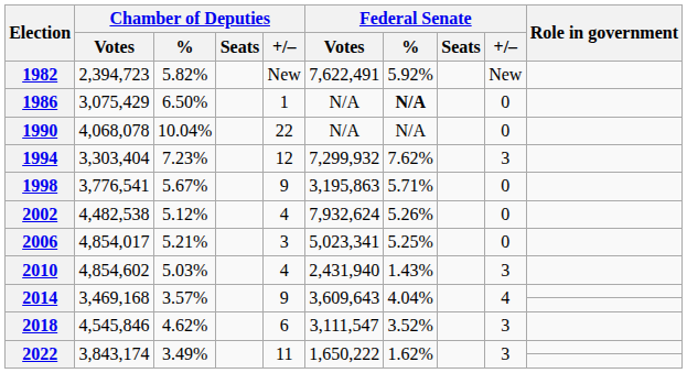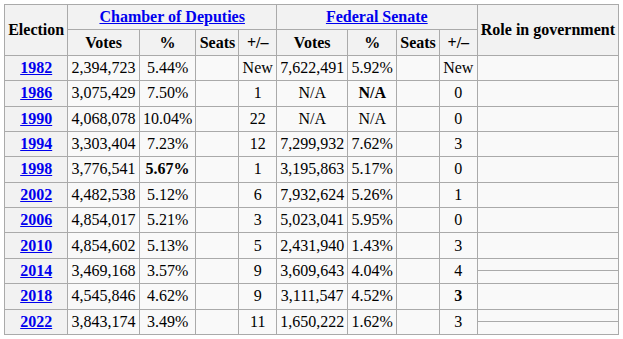 <table class=wikitable style=text-align:center>
 <tr>
 <th rowspan="2">Election</th>
 <th colspan="4"><a href='#'>Chamber of Deputies</a></th>
 <th colspan="4"><a href='#'>Federal Senate</a></th>
 <th rowspan="2"><strong>Role in government</strong></th>
 </tr>
 <tr>
 <th><strong>Votes</strong></th>
 <th><strong>%</strong></th>
 <th><strong>Seats</strong></th>
 <th>+/–</th>
 <th><strong>Votes</strong></th>
 <th><strong>%</strong></th>
 <th><strong>Seats</strong></th>
 <th>+/–</th>
 </tr>
 <tr>
 <th><a href='#'>1982</a></th>
 <td align="center">2,394,723</td>
-<td align="center">5.82%</td>
+<td align="center">5.44%</td>
 <td style="text-align:center;"></td>
 <td>New</td>
 <td align="center">7,622,491</td>
 <td align="center">5.92%</td>
 <td style="text-align:center;"></td>
 <td>New</td>
 <td></td>
 </tr>
 <tr>
 <th><a href='#'>1986</a></th>
 <td align="center">3,075,429</td>
-<td align="center">6.50%</td>
+<td align="center">7.50%</td>
 <td style="text-align:center;"></td>
 <td> 1</td>
 <td>N/A</td>
 <td><strong>N/A</strong></td>
 <td style="text-align:center;"></td>
 <td> 0</td>
 <td></td>
 </tr>
 <tr>
 <th><a href='#'>1990</a></th>
 <td align="center">4,068,078</td>
 <td align="center">10.04%</td>
 <td style="text-align:center;"></td>
 <td> 22</td>
 <td>N/A</td>
 <td>N/A</td>
 <td style="text-align:center;"></td>
 <td> 0</td>
 <td></td>
 </tr>
 <tr>
 <th><a href='#'>1994</a></th>
 <td align="center">3,303,404</td>
 <td align="center">7.23%</td>
 <td style="text-align:center;"></td>
 <td> 12</td>
 <td align="center">7,299,932</td>
 <td align="center">7.62%</td>
 <td style="text-align:center;"></td>
 <td> 3</td>
 <td></td>
 </tr>
 <tr>
 <th><a href='#'>1998</a></th>
 <td align="center">3,776,541</td>
-<td align="center">5.67%</td>
+<td align="center"><strong>5.67%</strong></td>
 <td style="text-align:center;"></td>
-<td> 9</td>
+<td> 1</td>
 <td align="center">3,195,863</td>
-<td align="center">5.71%</td>
+<td align="center">5.17%</td>
 <td style="text-align:center;"></td>
 <td> 0</td>
 <td></td>
 </tr>
 <tr>
 <th><a href='#'>2002</a></th>
 <td align="center">4,482,538</td>
 <td align="center">5.12%</td>
 <td style="text-align:center;"></td>
-<td> 4</td>
+<td> 6</td>
 <td align="center">7,932,624</td>
 <td align="center">5.26%</td>
 <td style="text-align:center;"></td>
-<td> 0</td>
+<td> 1</td>
 <td></td>
 </tr>
 <tr>
 <th><a href='#'>2006</a></th>
 <td align="center">4,854,017</td>
 <td align="center">5.21%</td>
 <td style="text-align:center;"></td>
 <td> 3</td>
-<td align="center">5,023,341</td>
-<td align="center">5.25%</td>
+<td align="center">5,023,041</td>
+<td align="center">5.95%</td>
 <td style="text-align:center;"></td>
 <td> 0</td>
 <td></td>
 </tr>
 <tr>
 <th><a href='#'>2010</a></th>
 <td align="center">4,854,602</td>
-<td align="center">5.03%</td>
+<td align="center">5.13%</td>
 <td style="text-align:center;"></td>
-<td> 4</td>
+<td> 5</td>
 <td align="center">2,431,940</td>
 <td align="center">1.43%</td>
 <td style="text-align:center;"></td>
 <td> 3</td>
 <td></td>
 </tr>
 <tr>
 <th rowspan="2"><a href='#'>2014</a></th>
 <td rowspan="2" align="center">3,469,168</td>
 <td rowspan=2 align="center">3.57%</td>
 <td rowspan=2 style="text-align:center;"></td>
 <td rowspan=2> 9</td>
 <td rowspan="2" align="center">3,609,643</td>
 <td rowspan=2 align="center">4.04%</td>
 <td rowspan=2 style="text-align:center;"></td>
 <td rowspan=2> 4</td>
 <td></td>
 </tr>
 <tr>
 <td></td>
 </tr>
 <tr>
 <th><a href='#'>2018</a></th>
 <td align="center">4,545,846</td>
 <td align="center">4.62%</td>
 <td style="text-align:center;"></td>
-<td> 6</td>
+<td> 9</td>
 <td align="center">3,111,547</td>
-<td align="center">3.52%</td>
+<td align="center">4.52%</td>
 <td style="text-align:center;"></td>
-<td> 3</td>
+<td><strong> 3</strong></td>
 <td></td>
 </tr>
 <tr>
 <th rowspan="2"><a href='#'>2022</a></th>
 <td rowspan="2" align="center">3,843,174</td>
 <td rowspan="2" align="center">3.49%</td>
 <td rowspan="2" style="text-align:center;"></td>
 <td rowspan="2"> 11</td>
 <td rowspan="2" align="center">1,650,222</td>
 <td rowspan="2" align="center">1.62%</td>
 <td rowspan="2" style="text-align:center;"></td>
 <td rowspan="2"> 3</td>
 <td></td>
 </tr>
 <tr>
 <td></td>
 </tr>
 </table>
